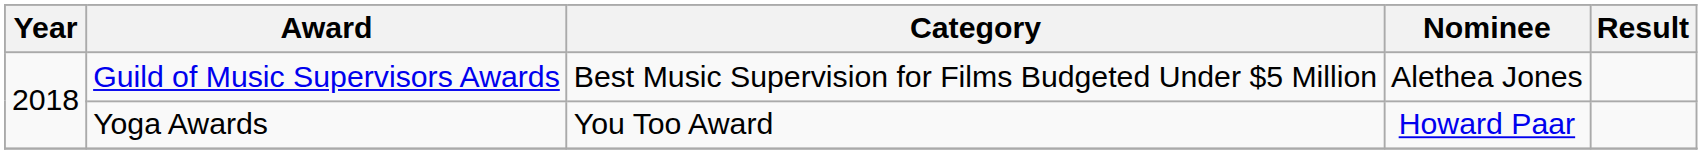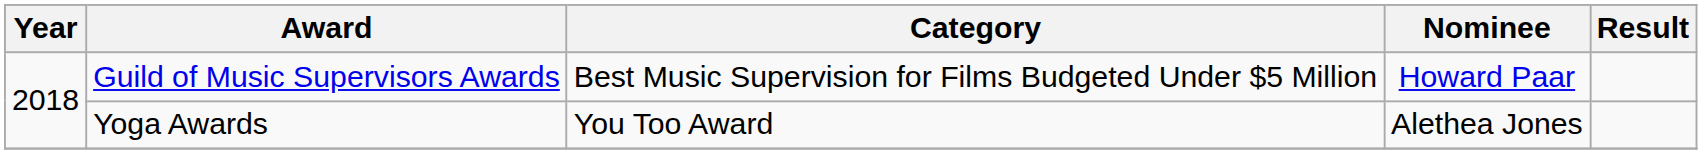 <table class="wikitable sortable">
 <tr>
 <th>Year</th>
 <th>Award</th>
 <th>Category</th>
 <th>Nominee</th>
 <th>Result</th>
 </tr>
 <tr>
 <td rowspan="2" style="text-align:center;">2018</td>
 <td><a href='#'>Guild of Music Supervisors Awards</a></td>
 <td>Best Music Supervision for Films Budgeted Under $5 Million</td>
-<td style="text-align:center;">Alethea Jones</td>
+<td style="text-align:center;"><a href='#'>Howard Paar</a></td>
 <td></td>
 </tr>
 <tr>
 <td>Yoga Awards</td>
 <td>You Too Award</td>
-<td style="text-align:center;"><a href='#'>Howard Paar</a></td>
+<td style="text-align:center;">Alethea Jones</td>
 <td></td>
 </tr>
 <tr>
 </tr>
 </table>
